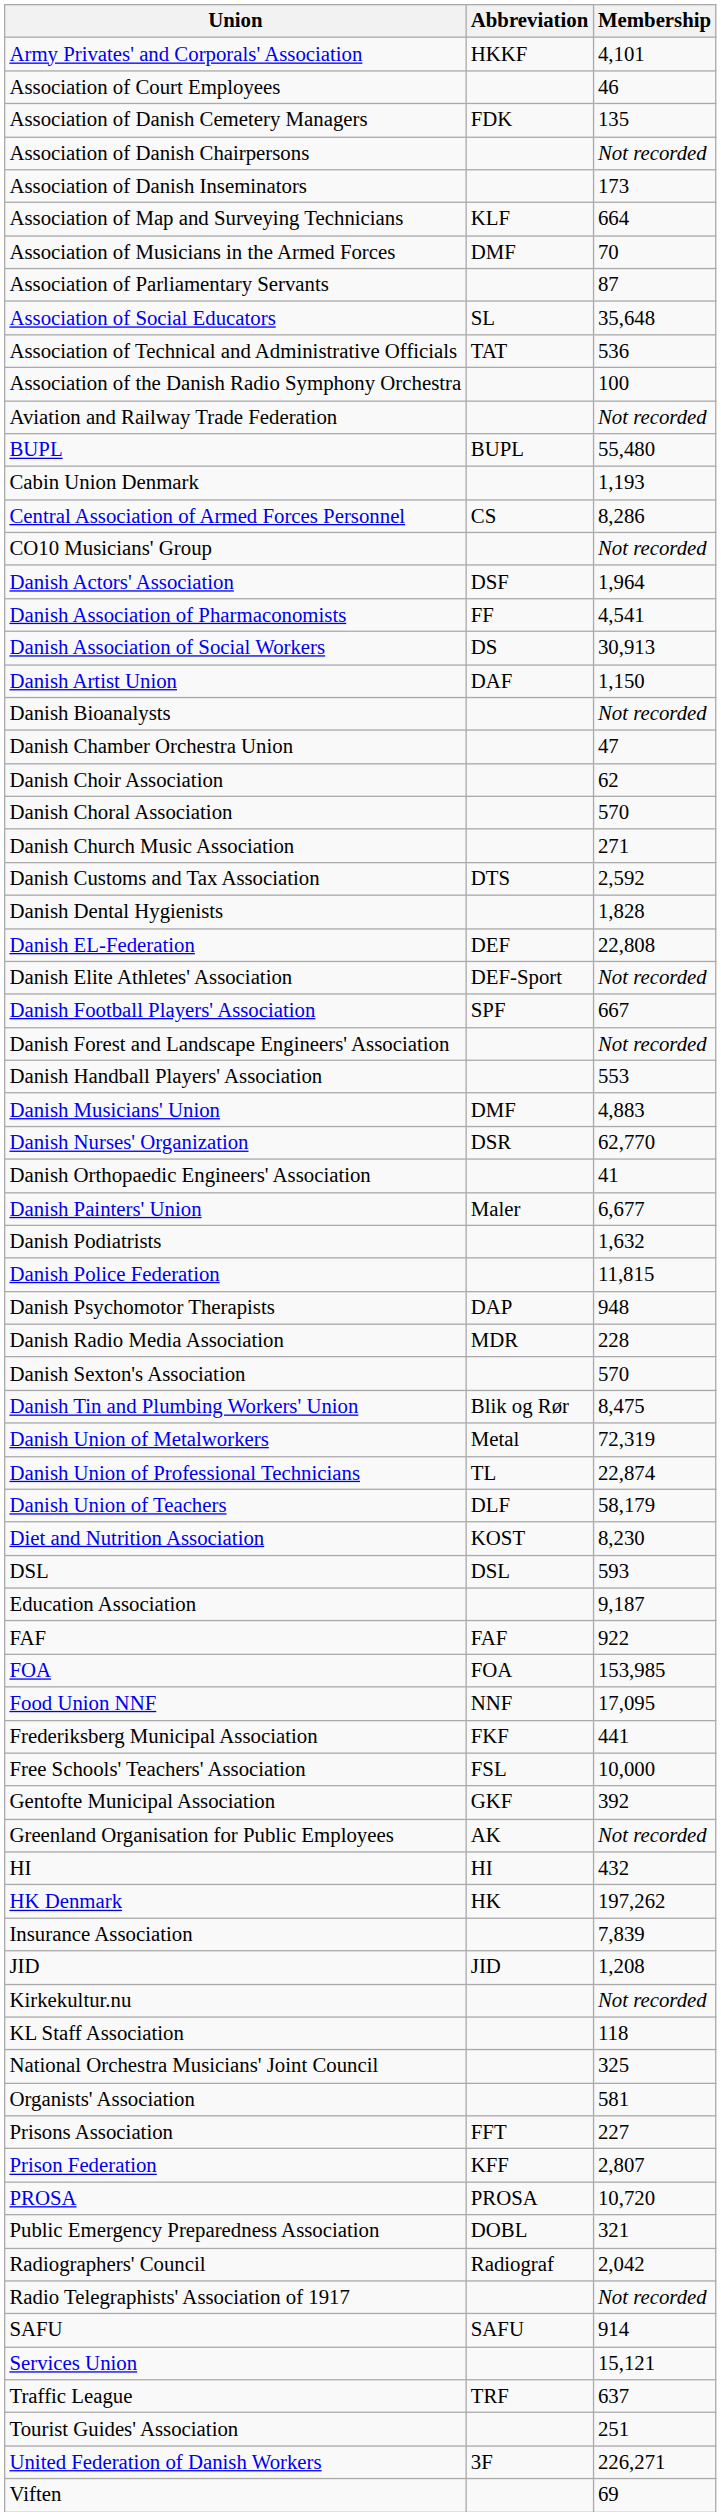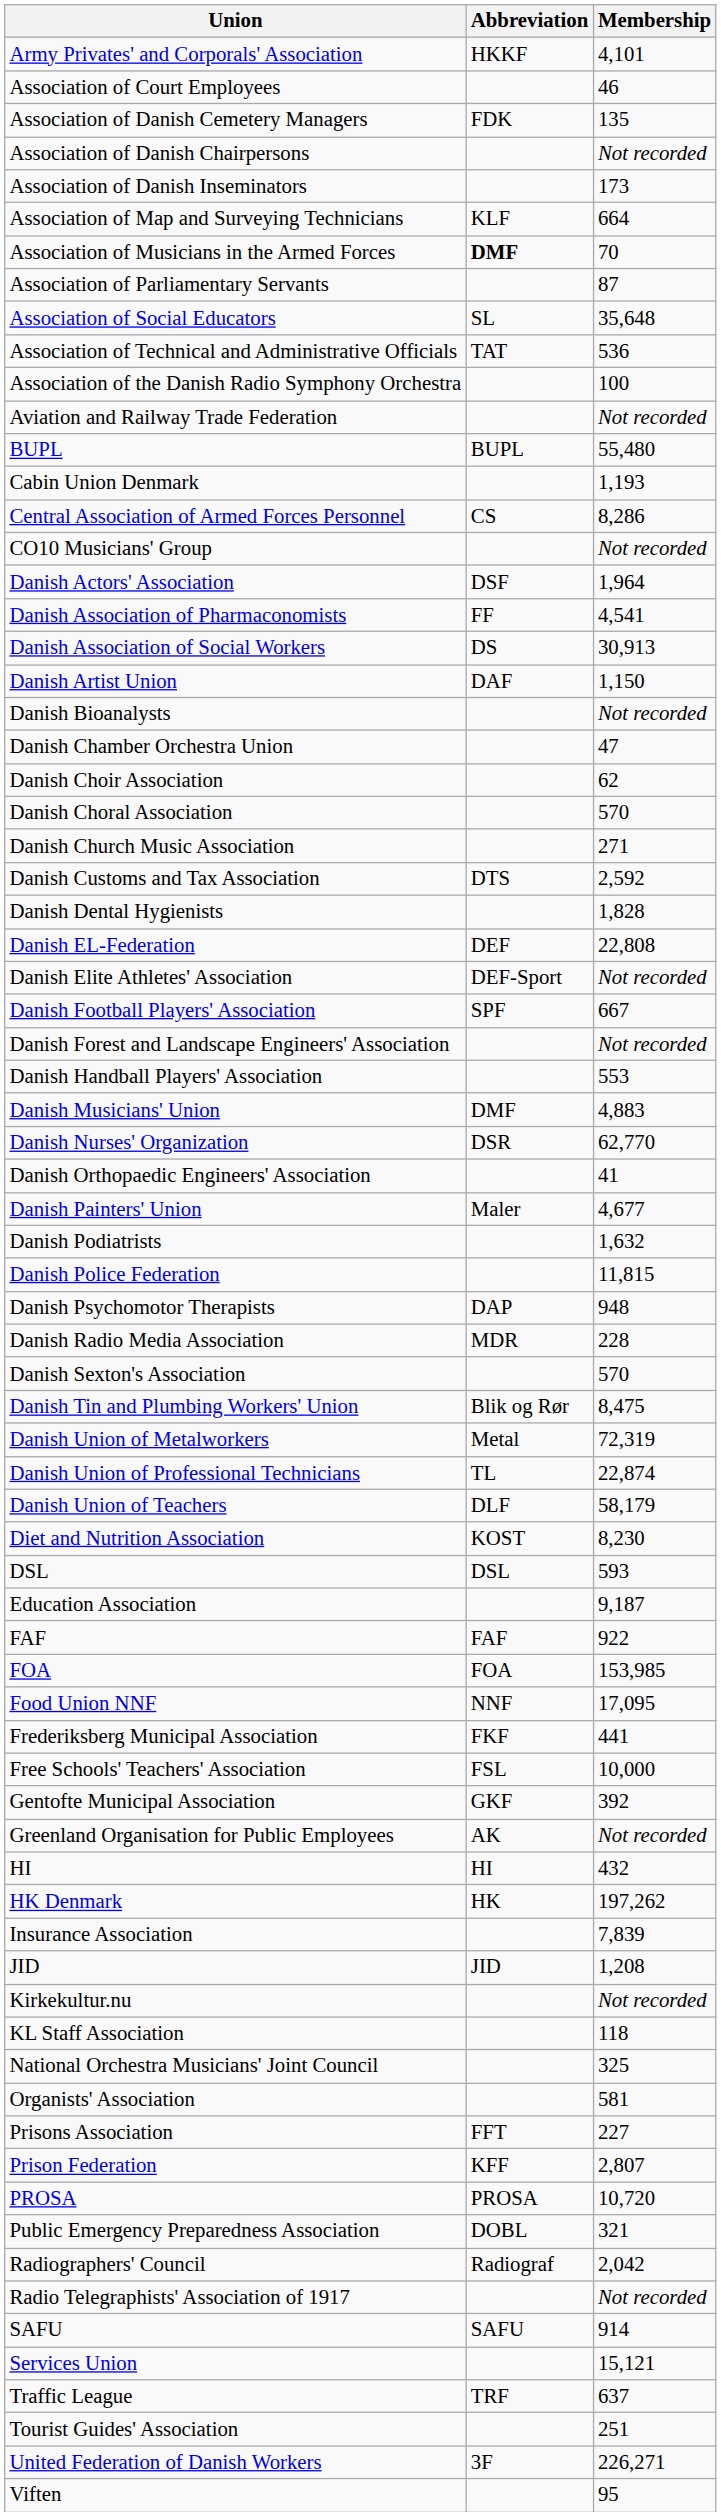 <table class="wikitable sortable">
 <tr>
 <th>Union</th>
 <th>Abbreviation</th>
 <th data-sort-type=number>Membership</th>
 </tr>
 <tr>
 <td><a href='#'>Army Privates' and Corporals' Association</a></td>
 <td>HKKF</td>
 <td>4,101</td>
 </tr>
 <tr>
 <td>Association of Court Employees</td>
 <td></td>
 <td>46</td>
 </tr>
 <tr>
 <td>Association of Danish Cemetery Managers</td>
 <td>FDK</td>
 <td>135</td>
 </tr>
 <tr>
 <td>Association of Danish Chairpersons</td>
 <td></td>
 <td><em>Not recorded</em></td>
 </tr>
 <tr>
 <td>Association of Danish Inseminators</td>
 <td></td>
 <td>173</td>
 </tr>
 <tr>
 <td>Association of Map and Surveying Technicians</td>
 <td>KLF</td>
 <td>664</td>
 </tr>
 <tr>
 <td>Association of Musicians in the Armed Forces</td>
-<td>DMF</td>
+<td><strong>DMF</strong></td>
 <td>70</td>
 </tr>
 <tr>
 <td>Association of Parliamentary Servants</td>
 <td></td>
 <td>87</td>
 </tr>
 <tr>
 <td><a href='#'>Association of Social Educators</a></td>
 <td>SL</td>
 <td>35,648</td>
 </tr>
 <tr>
 <td>Association of Technical and Administrative Officials</td>
 <td>TAT</td>
 <td>536</td>
 </tr>
 <tr>
 <td>Association of the Danish Radio Symphony Orchestra</td>
 <td></td>
 <td>100</td>
 </tr>
 <tr>
 <td>Aviation and Railway Trade Federation</td>
 <td></td>
 <td><em>Not recorded</em></td>
 </tr>
 <tr>
 <td><a href='#'>BUPL</a></td>
 <td>BUPL</td>
 <td>55,480</td>
 </tr>
 <tr>
 <td>Cabin Union Denmark</td>
 <td></td>
 <td>1,193</td>
 </tr>
 <tr>
 <td><a href='#'>Central Association of Armed Forces Personnel</a></td>
 <td>CS</td>
 <td>8,286</td>
 </tr>
 <tr>
 <td>CO10 Musicians' Group</td>
 <td></td>
 <td><em>Not recorded</em></td>
 </tr>
 <tr>
 <td><a href='#'>Danish Actors' Association</a></td>
 <td>DSF</td>
 <td>1,964</td>
 </tr>
 <tr>
 <td><a href='#'>Danish Association of Pharmaconomists</a></td>
 <td>FF</td>
 <td>4,541</td>
 </tr>
 <tr>
 <td><a href='#'>Danish Association of Social Workers</a></td>
 <td>DS</td>
 <td>30,913</td>
 </tr>
 <tr>
 <td><a href='#'>Danish Artist Union</a></td>
 <td>DAF</td>
 <td>1,150</td>
 </tr>
 <tr>
 <td>Danish Bioanalysts</td>
 <td></td>
 <td><em>Not recorded</em></td>
 </tr>
 <tr>
 <td>Danish Chamber Orchestra Union</td>
 <td></td>
 <td>47</td>
 </tr>
 <tr>
 <td>Danish Choir Association</td>
 <td></td>
 <td>62</td>
 </tr>
 <tr>
 <td>Danish Choral Association</td>
 <td></td>
 <td>570</td>
 </tr>
 <tr>
 <td>Danish Church Music Association</td>
 <td></td>
 <td>271</td>
 </tr>
 <tr>
 <td>Danish Customs and Tax Association</td>
 <td>DTS</td>
 <td>2,592</td>
 </tr>
 <tr>
 <td>Danish Dental Hygienists</td>
 <td></td>
 <td>1,828</td>
 </tr>
 <tr>
 <td><a href='#'>Danish EL-Federation</a></td>
 <td>DEF</td>
 <td>22,808</td>
 </tr>
 <tr>
 <td>Danish Elite Athletes' Association</td>
 <td>DEF-Sport</td>
 <td><em>Not recorded</em></td>
 </tr>
 <tr>
 <td><a href='#'>Danish Football Players' Association</a></td>
 <td>SPF</td>
 <td>667</td>
 </tr>
 <tr>
 <td>Danish Forest and Landscape Engineers' Association</td>
 <td></td>
 <td><em>Not recorded</em></td>
 </tr>
 <tr>
 <td>Danish Handball Players' Association</td>
 <td></td>
 <td>553</td>
 </tr>
 <tr>
 <td><a href='#'>Danish Musicians' Union</a></td>
 <td>DMF</td>
 <td>4,883</td>
 </tr>
 <tr>
 <td><a href='#'>Danish Nurses' Organization</a></td>
 <td>DSR</td>
 <td>62,770</td>
 </tr>
 <tr>
 <td>Danish Orthopaedic Engineers' Association</td>
 <td></td>
 <td>41</td>
 </tr>
 <tr>
 <td><a href='#'>Danish Painters' Union</a></td>
 <td>Maler</td>
-<td>6,677</td>
+<td>4,677</td>
 </tr>
 <tr>
 <td>Danish Podiatrists</td>
 <td></td>
 <td>1,632</td>
 </tr>
 <tr>
 <td><a href='#'>Danish Police Federation</a></td>
 <td></td>
 <td>11,815</td>
 </tr>
 <tr>
 <td>Danish Psychomotor Therapists</td>
 <td>DAP</td>
 <td>948</td>
 </tr>
 <tr>
 <td>Danish Radio Media Association</td>
 <td>MDR</td>
 <td>228</td>
 </tr>
 <tr>
 <td>Danish Sexton's Association</td>
 <td></td>
 <td>570</td>
 </tr>
 <tr>
 <td><a href='#'>Danish Tin and Plumbing Workers' Union</a></td>
 <td>Blik og Rør</td>
 <td>8,475</td>
 </tr>
 <tr>
 <td><a href='#'>Danish Union of Metalworkers</a></td>
 <td>Metal</td>
 <td>72,319</td>
 </tr>
 <tr>
 <td><a href='#'>Danish Union of Professional Technicians</a></td>
 <td>TL</td>
 <td>22,874</td>
 </tr>
 <tr>
 <td><a href='#'>Danish Union of Teachers</a></td>
 <td>DLF</td>
 <td>58,179</td>
 </tr>
 <tr>
 <td><a href='#'>Diet and Nutrition Association</a></td>
 <td>KOST</td>
 <td>8,230</td>
 </tr>
 <tr>
 <td>DSL</td>
 <td>DSL</td>
 <td>593</td>
 </tr>
 <tr>
 <td>Education Association</td>
 <td></td>
 <td>9,187</td>
 </tr>
 <tr>
 <td>FAF</td>
 <td>FAF</td>
 <td>922</td>
 </tr>
 <tr>
 <td><a href='#'>FOA</a></td>
 <td>FOA</td>
 <td>153,985</td>
 </tr>
 <tr>
 <td><a href='#'>Food Union NNF</a></td>
 <td>NNF</td>
 <td>17,095</td>
 </tr>
 <tr>
 <td>Frederiksberg Municipal Association</td>
 <td>FKF</td>
 <td>441</td>
 </tr>
 <tr>
 <td>Free Schools' Teachers' Association</td>
 <td>FSL</td>
 <td>10,000</td>
 </tr>
 <tr>
 <td>Gentofte Municipal Association</td>
 <td>GKF</td>
 <td>392</td>
 </tr>
 <tr>
 <td>Greenland Organisation for Public Employees</td>
 <td>AK</td>
 <td><em>Not recorded</em></td>
 </tr>
 <tr>
 <td>HI</td>
 <td>HI</td>
 <td>432</td>
 </tr>
 <tr>
 <td><a href='#'>HK Denmark</a></td>
 <td>HK</td>
 <td>197,262</td>
 </tr>
 <tr>
 <td>Insurance Association</td>
 <td></td>
 <td>7,839</td>
 </tr>
 <tr>
 <td>JID</td>
 <td>JID</td>
 <td>1,208</td>
 </tr>
 <tr>
 <td>Kirkekultur.nu</td>
 <td></td>
 <td><em>Not recorded</em></td>
 </tr>
 <tr>
 <td>KL Staff Association</td>
 <td></td>
 <td>118</td>
 </tr>
 <tr>
 <td>National Orchestra Musicians' Joint Council</td>
 <td></td>
 <td>325</td>
 </tr>
 <tr>
 <td>Organists' Association</td>
 <td></td>
 <td>581</td>
 </tr>
 <tr>
 <td>Prisons Association</td>
 <td>FFT</td>
 <td>227</td>
 </tr>
 <tr>
 <td><a href='#'>Prison Federation</a></td>
 <td>KFF</td>
 <td>2,807</td>
 </tr>
 <tr>
 <td><a href='#'>PROSA</a></td>
 <td>PROSA</td>
 <td>10,720</td>
 </tr>
 <tr>
 <td>Public Emergency Preparedness Association</td>
 <td>DOBL</td>
 <td>321</td>
 </tr>
 <tr>
 <td>Radiographers' Council</td>
 <td>Radiograf</td>
 <td>2,042</td>
 </tr>
 <tr>
 <td>Radio Telegraphists' Association of 1917</td>
 <td></td>
 <td><em>Not recorded</em></td>
 </tr>
 <tr>
 <td>SAFU</td>
 <td>SAFU</td>
 <td>914</td>
 </tr>
 <tr>
 <td><a href='#'>Services Union</a></td>
 <td></td>
 <td>15,121</td>
 </tr>
 <tr>
 <td>Traffic League</td>
 <td>TRF</td>
 <td>637</td>
 </tr>
 <tr>
 <td>Tourist Guides' Association</td>
 <td></td>
 <td>251</td>
 </tr>
 <tr>
 <td><a href='#'>United Federation of Danish Workers</a></td>
 <td>3F</td>
 <td>226,271</td>
 </tr>
 <tr>
 <td>Viften</td>
 <td></td>
-<td>69</td>
+<td>95</td>
 </tr>
 </table>
